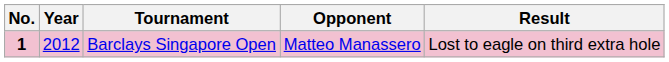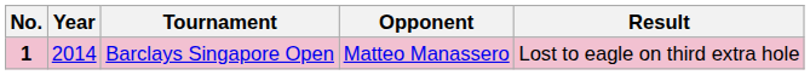 <table class="wikitable" style="font-size:95%;">
 <tr>
 <th>No.</th>
 <th>Year</th>
 <th>Tournament</th>
 <th>Opponent</th>
 <th>Result</th>
 </tr>
 <tr style="background:#F2C1D1;">
 <td align=center><strong>1</strong></td>
-<td><a href='#'>2012</a></td>
+<td><a href='#'>2014</a></td>
 <td><a href='#'>Barclays Singapore Open</a></td>
 <td> <a href='#'>Matteo Manassero</a></td>
 <td>Lost to eagle on third extra hole</td>
 </tr>
 </table>
